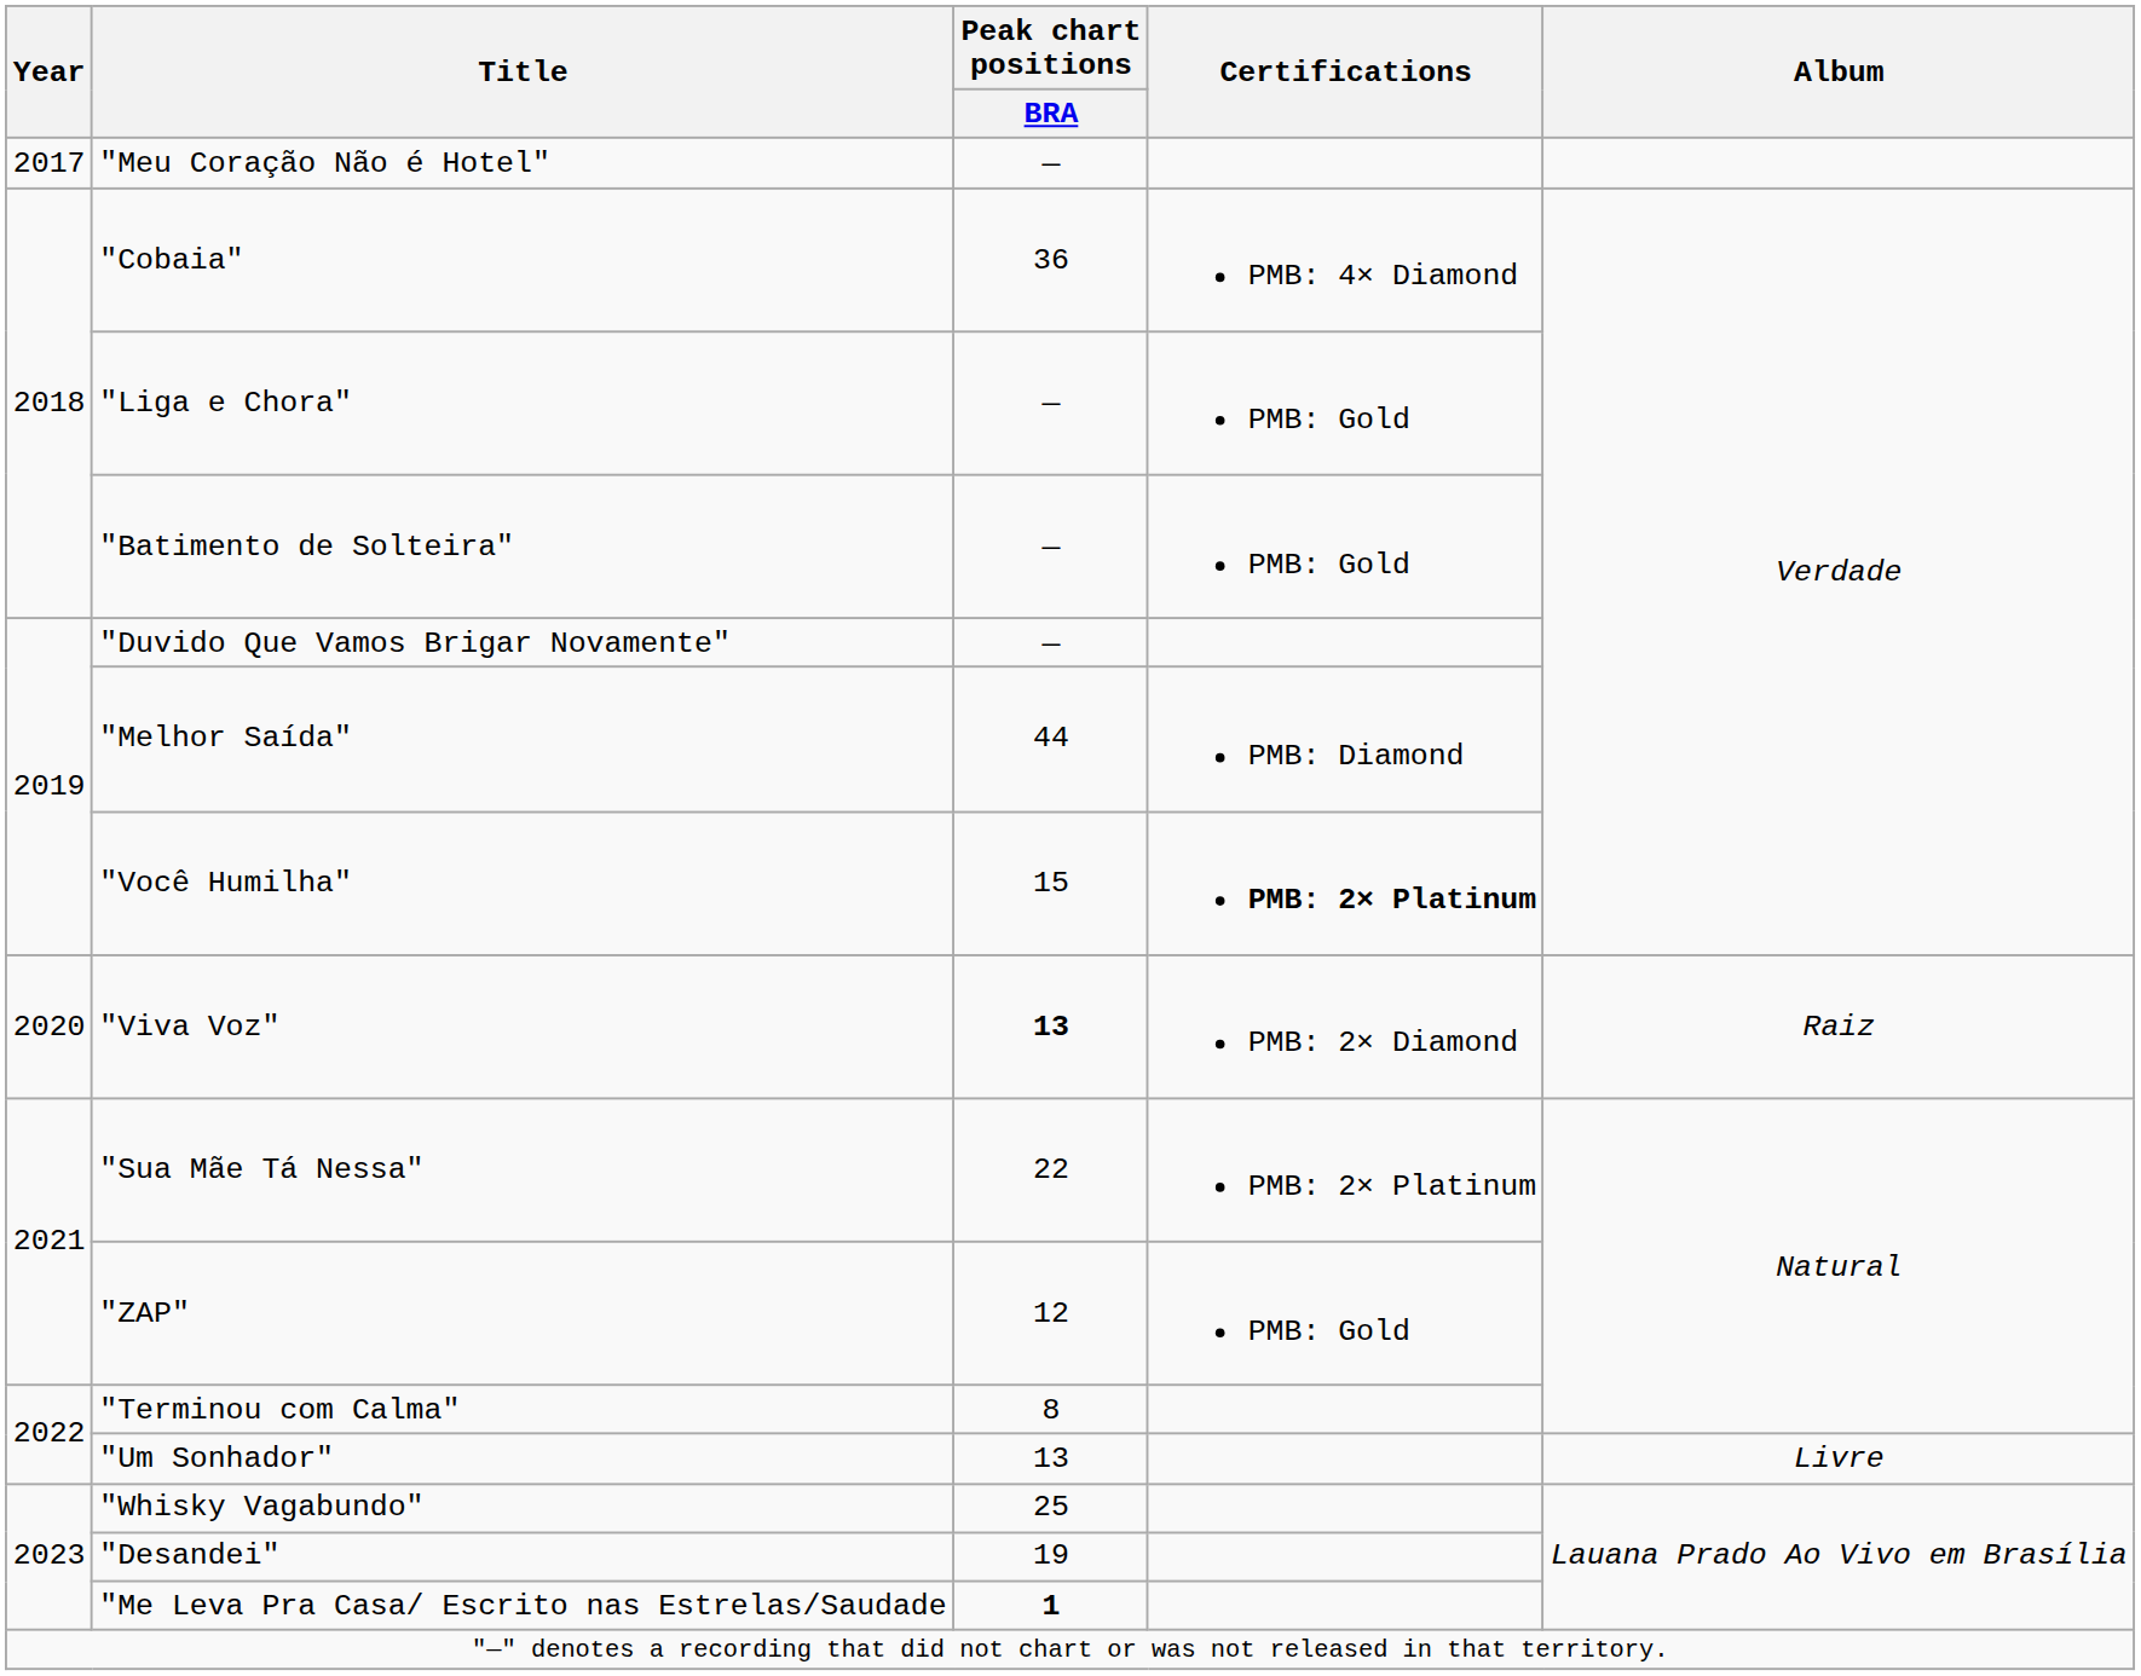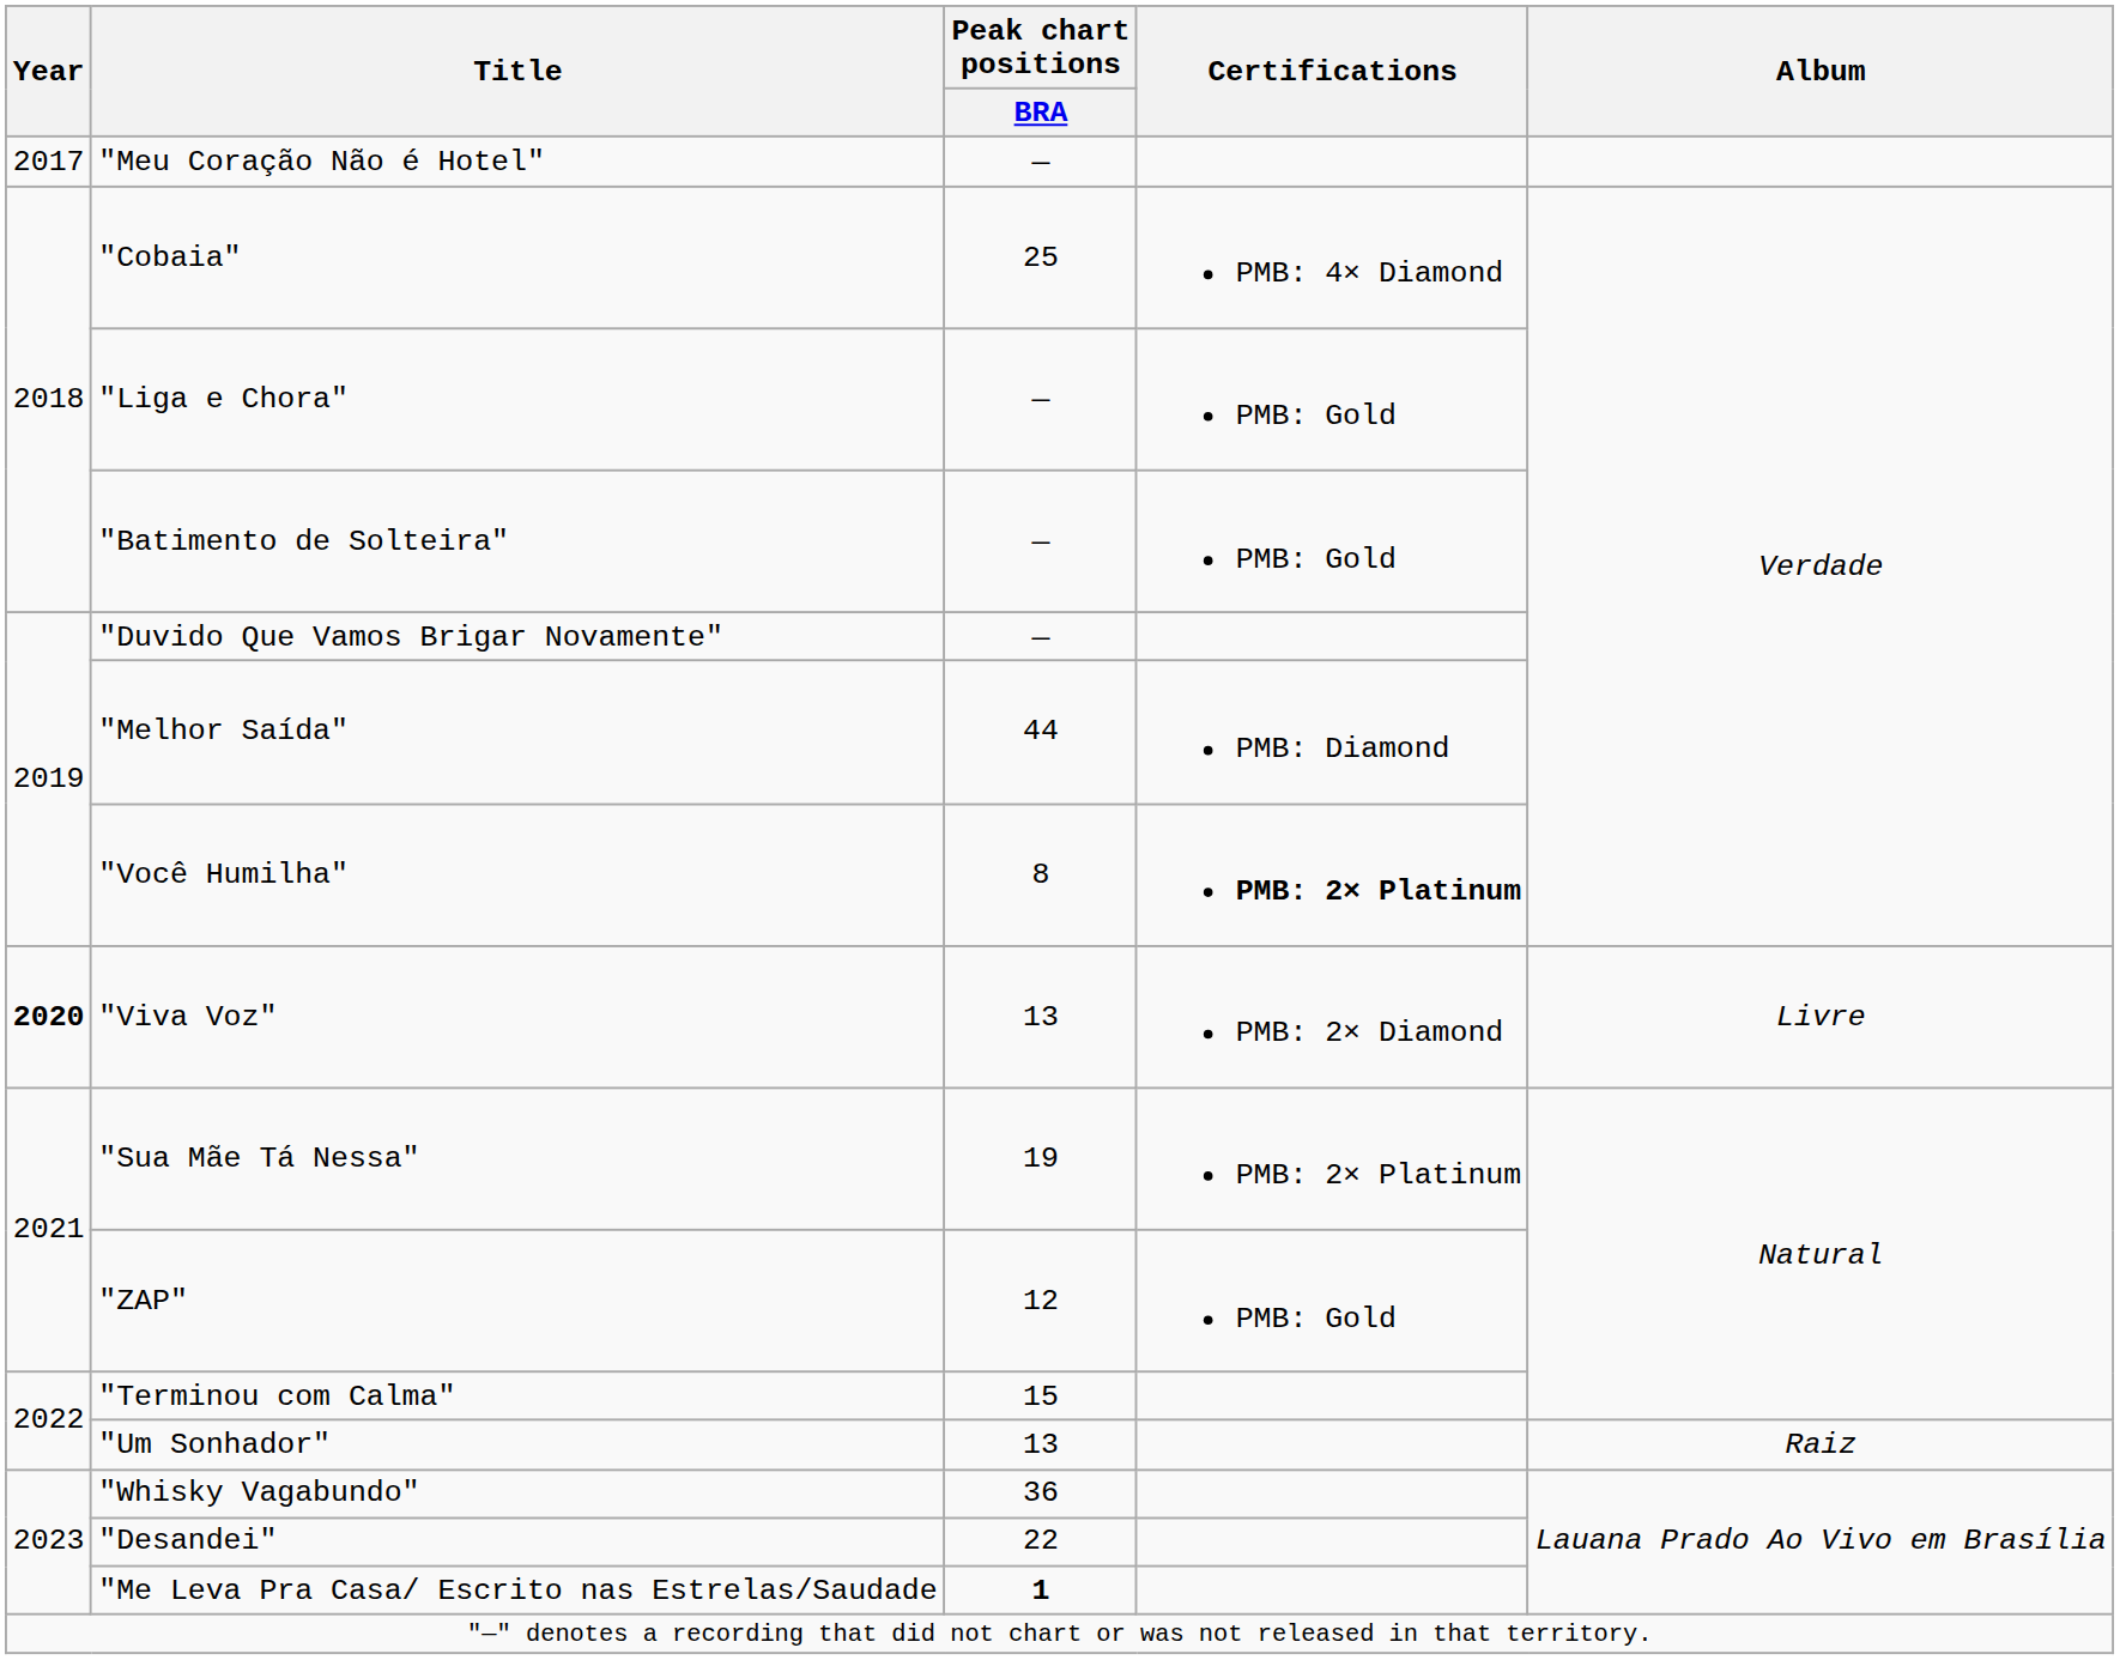 <table class="wikitable">
 <tr>
 <th rowspan="2">Year</th>
 <th rowspan="2">Title</th>
 <th>Peak chart<br>positions</th>
 <th rowspan="2">Certifications</th>
 <th rowspan="2">Album</th>
 </tr>
 <tr>
 <th><a href='#'><strong>BRA</strong></a></th>
 </tr>
 <tr>
 <td>2017</td>
 <td>"Meu Coração Não é Hotel"</td>
 <td align="center">—</td>
 <td></td>
 <td></td>
 </tr>
 <tr>
 <td rowspan="3">2018</td>
 <td>"Cobaia"<br></td>
-<td align="center">36</td>
+<td align="center">25</td>
 <td><br><ul><li>PMB: 4× Diamond</li></ul></td>
 <td rowspan="6" align="center"><em>Verdade</em></td>
 </tr>
 <tr>
 <td>"Liga e Chora"<br></td>
 <td align="center">—</td>
 <td><br><ul><li>PMB: Gold</li></ul></td>
 </tr>
 <tr>
 <td>"Batimento de Solteira"<br></td>
 <td align="center">—</td>
 <td><br><ul><li>PMB: Gold</li></ul></td>
 </tr>
 <tr>
 <td rowspan="3">2019</td>
 <td>"Duvido Que Vamos Brigar Novamente"<br></td>
 <td align="center">—</td>
 <td></td>
 </tr>
 <tr>
 <td>"Melhor Saída"</td>
 <td align="center">44</td>
 <td><br><ul><li>PMB: Diamond</li></ul></td>
 </tr>
 <tr>
 <td>"Você Humilha"</td>
-<td align="center">15</td>
+<td align="center">8</td>
 <td><strong><br><ul><li>PMB: 2× Platinum</li></ul></strong></td>
 </tr>
 <tr>
-<td rowspan="1">2020</td>
+<td rowspan="1"><strong>2020</strong></td>
 <td>"Viva Voz"</td>
-<td align="center"><strong>13</strong></td>
+<td align="center">13</td>
 <td><br><ul><li>PMB: 2× Diamond</li></ul></td>
-<td rowspan="1" align="center"><em>Raiz</em></td>
+<td rowspan="1" align="center"><em>Livre</em></td>
 </tr>
 <tr>
 <td rowspan="2">2021</td>
 <td>"Sua Mãe Tá Nessa"</td>
-<td align="center">22</td>
+<td align="center">19</td>
 <td><br><ul><li>PMB: 2× Platinum</li></ul></td>
 <td rowspan="3" align="center"><em>Natural</em></td>
 </tr>
 <tr>
 <td>"ZAP"</td>
 <td align="center">12</td>
 <td><br><ul><li>PMB: Gold</li></ul></td>
 </tr>
 <tr>
 <td rowspan="2">2022</td>
 <td>"Terminou com Calma" </td>
-<td align="center">8</td>
+<td align="center">15</td>
 <td></td>
 </tr>
 <tr>
 <td>"Um Sonhador"</td>
 <td align="center">13</td>
 <td></td>
-<td rowspan="1" align="center"><em>Livre</em></td>
+<td rowspan="1" align="center"><em>Raiz</em></td>
 </tr>
 <tr>
 <td rowspan="3">2023</td>
 <td>"Whisky Vagabundo"</td>
-<td align="center">25</td>
+<td align="center">36</td>
 <td></td>
 <td rowspan="3"><em>Lauana Prado Ao Vivo em Brasília</em></td>
 </tr>
 <tr>
 <td>"Desandei"</td>
-<td align="center">19</td>
+<td align="center">22</td>
 <td></td>
 </tr>
 <tr>
 <td>"Me Leva Pra Casa/ Escrito nas Estrelas/Saudade</td>
 <td align="center"><strong>1</strong></td>
 <td></td>
 </tr>
 <tr>
 <td colspan="6" style="text-align:center; font-size:8pt;">"—" denotes a recording that did not chart or was not released in that territory.</td>
 </tr>
 </table>
